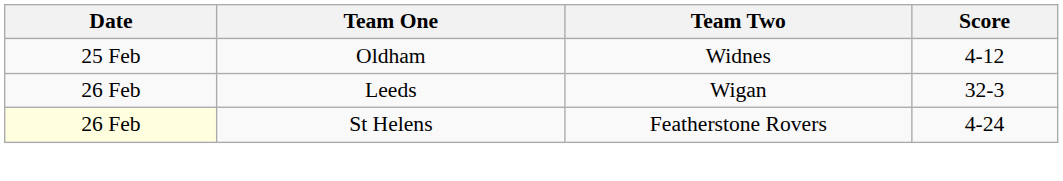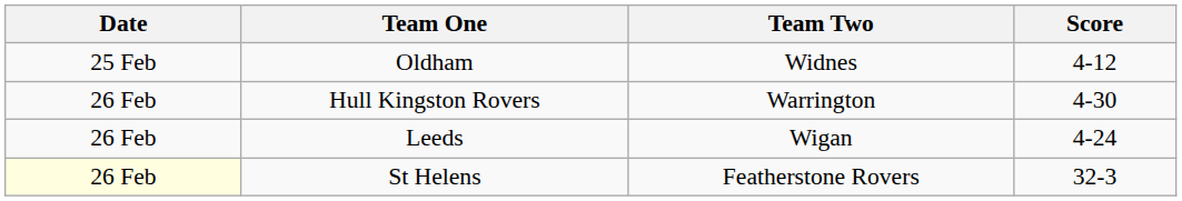 <table class="wikitable" style="text-align: center">
 <tr>
 <th width=150>Date</th>
 <th width=250>Team One</th>
 <th width=250>Team Two</th>
 <th width=100>Score</th>
 </tr>
 <tr>
 <td>25 Feb</td>
 <td>Oldham</td>
 <td>Widnes</td>
 <td>4-12</td>
 </tr>
 <tr>
 <td>26 Feb</td>
+<td>Hull Kingston Rovers</td>
+<td>Warrington</td>
+<td>4-30</td>
+</tr>
+<tr>
+<td>26 Feb</td>
 <td>Leeds</td>
 <td>Wigan</td>
-<td>32-3</td>
+<td>4-24</td>
 </tr>
 <tr>
 <td style="background: lightyellow;">26 Feb</td>
 <td>St Helens</td>
 <td>Featherstone Rovers</td>
-<td>4-24</td>
+<td>32-3</td>
 </tr>
 </table>
